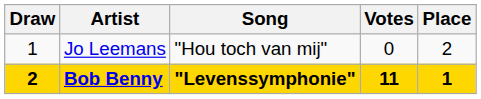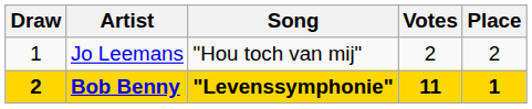 <table class="wikitable sortable plainrowheaders" style="margin: 1em auto 1em auto; text-align:center">
 <tr>
 <th scope="col">Draw</th>
 <th scope="col">Artist</th>
 <th scope="col">Song</th>
 <th scope="col">Votes</th>
 <th scope="col">Place</th>
 </tr>
 <tr>
 <td>1</td>
 <td align="left"><a href='#'>Jo Leemans</a></td>
 <td align="left">"Hou toch van mij"</td>
-<td>0</td>
+<td>2</td>
 <td>2</td>
 </tr>
 <tr style="font-weight:bold; background:gold;">
 <td>2</td>
 <td align="left"><a href='#'>Bob Benny</a></td>
 <td align="left">"Levenssymphonie"</td>
 <td>11</td>
 <td>1</td>
 </tr>
 </table>
